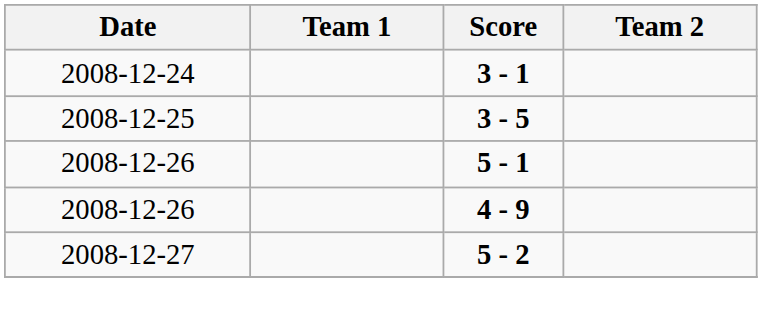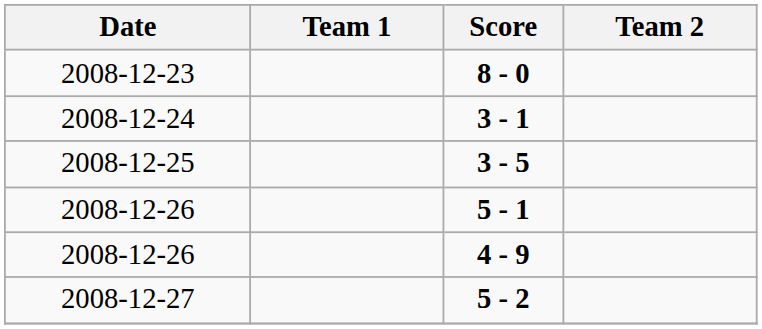 <table class="wikitable">
 <tr>
 <th width="130">Date</th>
 <th width="100">Team 1</th>
 <th width="60">Score</th>
 <th width="100">Team 2</th>
+</tr>
+<tr>
+<td align="center">2008-12-23</td>
+<td align="right"></td>
+<td align="center"><strong> 8 - 0 </strong></td>
+<td align="left"></td>
 </tr>
 <tr>
 <td align="center">2008-12-24</td>
 <td align="right"></td>
 <td align="center"><strong> 3 - 1 </strong></td>
 <td align="left"></td>
 </tr>
 <tr>
 <td align="center">2008-12-25</td>
 <td align="right"></td>
 <td align="center"><strong> 3 - 5 </strong></td>
 <td align="left"></td>
 </tr>
 <tr>
 <td align="center">2008-12-26</td>
 <td align="right"></td>
 <td align="center"><strong>  5 - 1 </strong></td>
 <td align="left"></td>
 </tr>
 <tr>
 <td align="center">2008-12-26</td>
 <td align="right"></td>
 <td align="center"><strong>  4 - 9 </strong></td>
 <td align="left"></td>
 </tr>
 <tr>
 <td align="center">2008-12-27</td>
 <td align="right"></td>
 <td align="center"><strong>5  - 2</strong></td>
 <td align="left"></td>
 </tr>
 <tr>
 </tr>
 </table>
